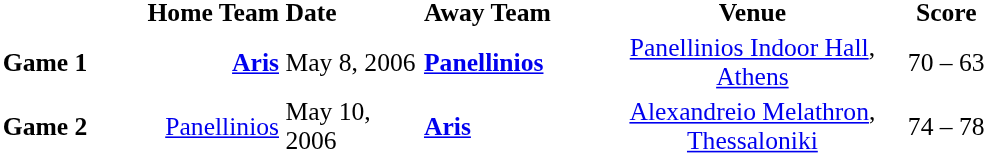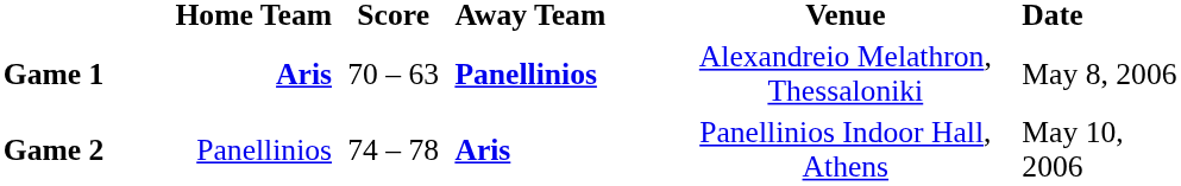 <table style="text-align:center" cellpadding=1 border=0>
 <tr>
 <th width=100></th>
 <th width=200 align=right>Home Team</th>
-<th width=200 align=left>Date</th>
+<th width=100>Score</th>
 <th width=200 align=left>Away Team</th>
 <th width=400>Venue</th>
-<th width=100>Score</th>
+<th width=200 align=left>Date</th>
 </tr>
 <tr>
 <td align=left><strong>Game 1</strong></td>
 <td align=right><strong><a href='#'>Aris</a></strong></td>
+<td>70 – 63</td>
+<td align=left><strong><a href='#'>Panellinios</a></strong></td>
+<td><a href='#'>Alexandreio Melathron</a>, <a href='#'>Thessaloniki</a></td>
 <td align=left>May 8, 2006</td>
-<td align=left><strong><a href='#'>Panellinios</a></strong></td>
-<td><a href='#'>Panellinios Indoor Hall</a>, <a href='#'>Athens</a></td>
-<td>70 – 63</td>
 </tr>
 <tr>
 <td align=left><strong>Game 2</strong></td>
 <td align=right><a href='#'>Panellinios</a></td>
+<td>74 – 78</td>
+<td align=left><strong><a href='#'>Aris</a></strong></td>
+<td><a href='#'>Panellinios Indoor Hall</a>, <a href='#'>Athens</a></td>
 <td align=left>May 10, 2006</td>
-<td align=left><strong><a href='#'>Aris</a></strong></td>
-<td><a href='#'>Alexandreio Melathron</a>, <a href='#'>Thessaloniki</a></td>
-<td>74 – 78</td>
 </tr>
 </table>
